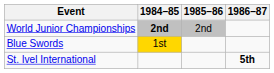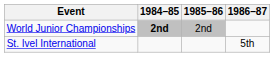 <table class="wikitable" style="text-align:center">
 <tr>
 <th>Event</th>
 <th>1984–85</th>
 <th>1985–86</th>
 <th>1986–87</th>
 </tr>
 <tr>
 <td align=left><a href='#'>World Junior Championships</a></td>
 <td bgcolor=silver><strong>2nd</strong></td>
 <td bgcolor=silver>2nd</td>
 <td></td>
 </tr>
 <tr>
-<td align=left><a href='#'>Blue Swords</a></td>
-<td bgcolor=gold>1st</td>
-<td></td>
-<td></td>
-</tr>
-<tr>
 <td align=left><a href='#'>St. Ivel International</a></td>
 <td></td>
 <td></td>
-<td><strong>5th</strong></td>
+<td>5th</td>
 </tr>
 </table>
